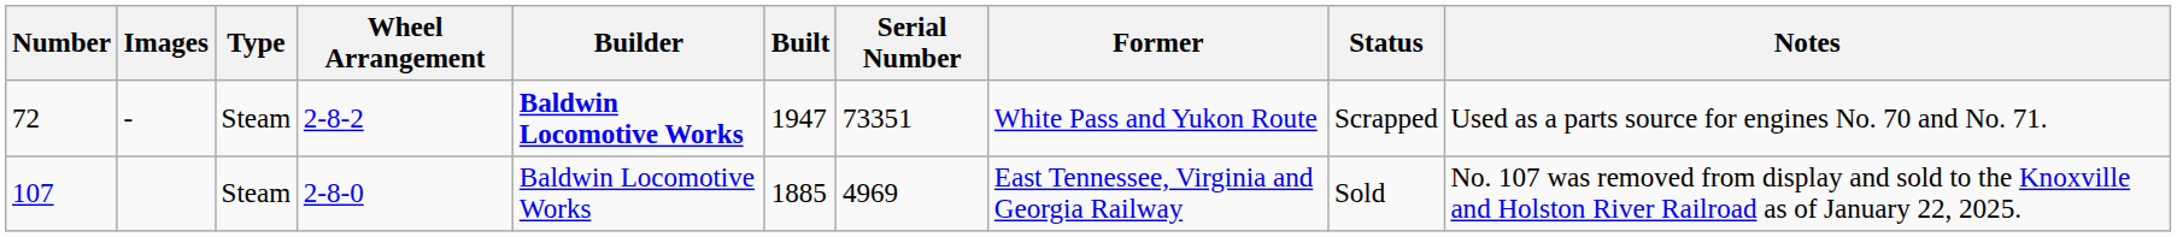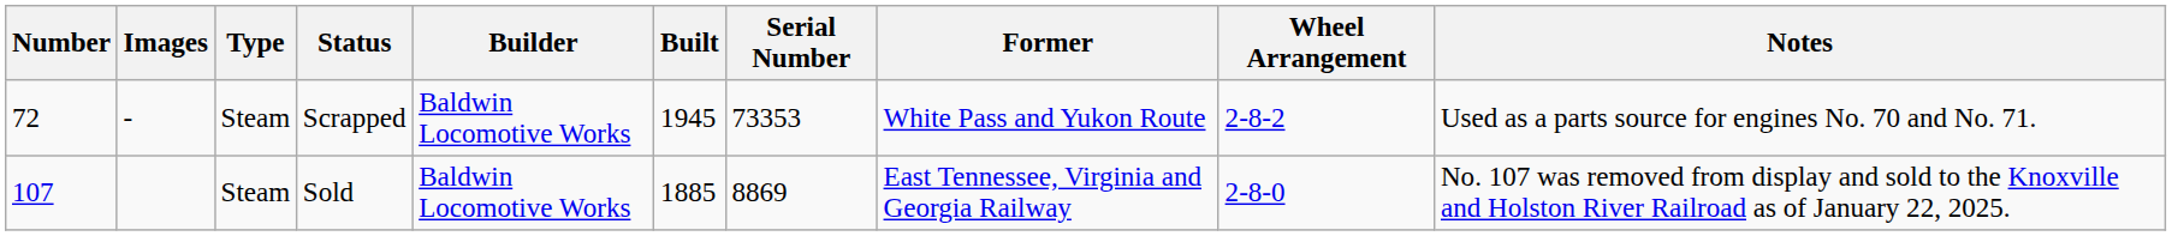 <table class="wikitable">
 <tr>
 <th>Number</th>
 <th>Images</th>
 <th>Type</th>
-<th>Wheel Arrangement</th>
+<th>Status</th>
 <th>Builder</th>
 <th>Built</th>
 <th>Serial Number</th>
 <th>Former</th>
-<th>Status</th>
+<th>Wheel Arrangement</th>
 <th>Notes</th>
 </tr>
 <tr>
 <td>72</td>
 <td>-</td>
 <td>Steam</td>
+<td>Scrapped</td>
+<td><a href='#'>Baldwin Locomotive Works</a></td>
+<td>1945</td>
+<td>73353</td>
+<td><a href='#'>White Pass and Yukon Route</a></td>
 <td><a href='#'>2-8-2</a></td>
-<td><strong><a href='#'>Baldwin Locomotive Works</a></strong></td>
-<td>1947</td>
-<td>73351</td>
-<td><a href='#'>White Pass and Yukon Route</a></td>
-<td>Scrapped</td>
 <td>Used as a parts source for engines No. 70 and No. 71.</td>
 </tr>
 <tr>
 <td><a href='#'>107</a></td>
 <td></td>
 <td>Steam</td>
-<td><a href='#'>2-8-0</a></td>
+<td>Sold</td>
 <td><a href='#'>Baldwin Locomotive Works</a></td>
 <td>1885</td>
-<td>4969</td>
+<td>8869</td>
 <td><a href='#'>East Tennessee, Virginia and Georgia Railway</a></td>
-<td>Sold</td>
+<td><a href='#'>2-8-0</a></td>
 <td>No. 107 was removed from display and sold to the <a href='#'>Knoxville and Holston River Railroad</a> as of January 22, 2025.</td>
 </tr>
 </table>
